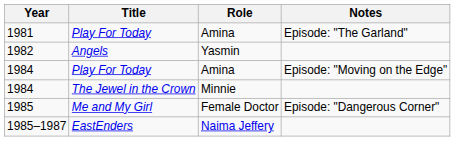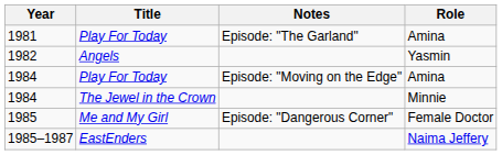 <table class="wikitable">
 <tr>
 <th>Year</th>
 <th>Title</th>
+<th>Notes</th>
 <th>Role</th>
-<th>Notes</th>
 </tr>
 <tr>
 <td>1981</td>
 <td><em><a href='#'>Play For Today</a></em></td>
+<td>Episode: "The Garland"</td>
 <td>Amina</td>
-<td>Episode: "The Garland"</td>
 </tr>
 <tr>
 <td>1982</td>
 <td><em><a href='#'>Angels</a></em></td>
+<td></td>
 <td>Yasmin</td>
-<td></td>
 </tr>
 <tr>
 <td>1984</td>
 <td><em><a href='#'>Play For Today</a></em></td>
+<td>Episode: "Moving on the Edge"</td>
 <td>Amina</td>
-<td>Episode: "Moving on the Edge"</td>
 </tr>
 <tr>
 <td>1984</td>
 <td><em><a href='#'>The Jewel in the Crown</a></em></td>
+<td></td>
 <td>Minnie</td>
-<td></td>
 </tr>
 <tr>
 <td>1985</td>
 <td><em><a href='#'>Me and My Girl</a></em></td>
+<td>Episode: "Dangerous Corner"</td>
 <td>Female Doctor</td>
-<td>Episode: "Dangerous Corner"</td>
 </tr>
 <tr>
 <td>1985–1987</td>
 <td><em><a href='#'>EastEnders</a></em></td>
+<td></td>
 <td><a href='#'>Naima Jeffery</a></td>
-<td></td>
 </tr>
 </table>
